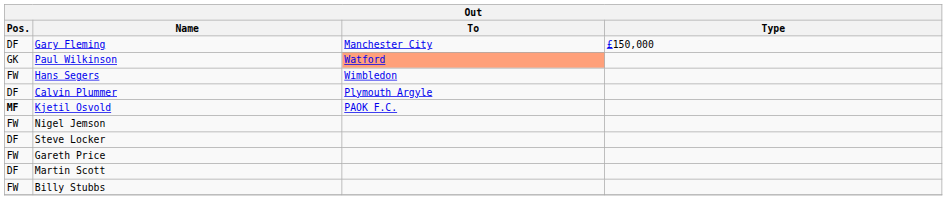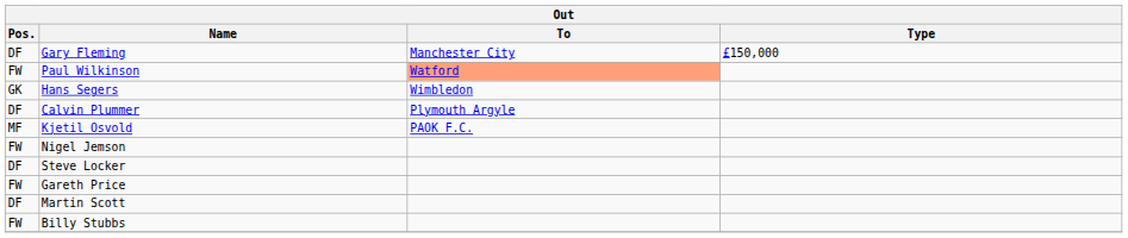 <table class="wikitable" style="font-size:100%;width:99%;">
 <tr>
 <th colspan="4">Out</th>
 </tr>
 <tr>
 <th width=3%>Pos.</th>
 <th width=33%>Name</th>
 <th width=28%>To</th>
 <th width=36%>Type</th>
 </tr>
 <tr>
 <td>DF</td>
 <td><a href='#'>Gary Fleming</a></td>
 <td><a href='#'>Manchester City</a></td>
 <td><a href='#'>£</a>150,000</td>
 </tr>
 <tr>
-<td>GK</td>
+<td>FW</td>
 <td><a href='#'>Paul Wilkinson</a></td>
 <td style="background: lightsalmon;"><a href='#'>Watford</a></td>
 <td></td>
 </tr>
 <tr>
-<td>FW</td>
+<td>GK</td>
 <td><a href='#'>Hans Segers</a></td>
 <td><a href='#'>Wimbledon</a></td>
 <td></td>
 </tr>
 <tr>
 <td>DF</td>
 <td><a href='#'>Calvin Plummer</a></td>
 <td><a href='#'>Plymouth Argyle</a></td>
 <td></td>
 </tr>
 <tr>
-<td><strong>MF</strong></td>
+<td>MF</td>
 <td><a href='#'>Kjetil Osvold</a></td>
 <td><a href='#'>PAOK F.C.</a></td>
 <td></td>
 </tr>
 <tr>
 <td>FW</td>
 <td>Nigel Jemson</td>
 <td></td>
 <td></td>
 </tr>
 <tr>
 <td>DF</td>
 <td>Steve Locker</td>
 <td></td>
 <td></td>
 </tr>
 <tr>
 <td>FW</td>
 <td>Gareth Price</td>
 <td></td>
 <td></td>
 </tr>
 <tr>
 <td>DF</td>
 <td>Martin Scott</td>
 <td></td>
 <td></td>
 </tr>
 <tr>
 <td>FW</td>
 <td>Billy Stubbs</td>
 <td></td>
 <td></td>
 </tr>
 <tr>
 </tr>
 </table>
